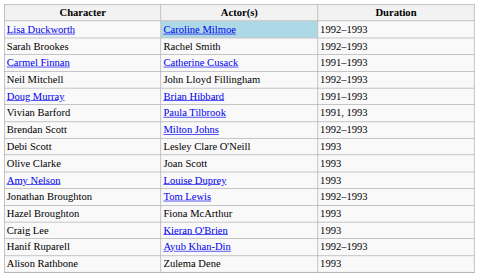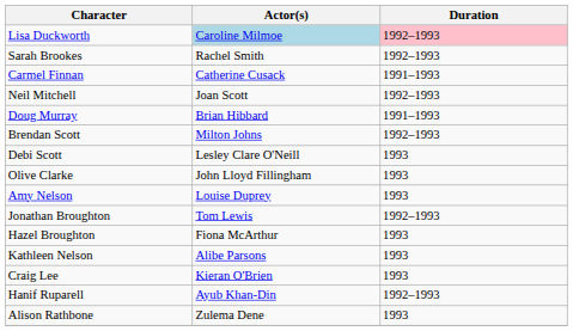 <table class="wikitable">
 <tr>
 <th scope="col" style="width:230px;">Character</th>
 <th scope="col" style="width:230px;">Actor(s)</th>
 <th scope="col" style="width:230px;">Duration</th>
 </tr>
 <tr>
 <td><a href='#'>Lisa Duckworth</a></td>
 <td style="background: lightblue;"><a href='#'>Caroline Milmoe</a></td>
-<td>1992–1993</td>
+<td style="background: pink;">1992–1993</td>
 </tr>
 <tr>
 <td>Sarah Brookes</td>
 <td>Rachel Smith</td>
 <td>1992–1993</td>
 </tr>
 <tr>
 <td><a href='#'>Carmel Finnan</a></td>
 <td><a href='#'>Catherine Cusack</a></td>
 <td>1991–1993</td>
 </tr>
 <tr>
 <td>Neil Mitchell</td>
-<td>John Lloyd Fillingham</td>
+<td>Joan Scott</td>
 <td>1992–1993</td>
 </tr>
 <tr>
 <td><a href='#'>Doug Murray</a></td>
 <td><a href='#'>Brian Hibbard</a></td>
 <td>1991–1993</td>
-</tr>
-<tr>
-<td>Vivian Barford</td>
-<td><a href='#'>Paula Tilbrook</a></td>
-<td>1991, 1993</td>
 </tr>
 <tr>
 <td>Brendan Scott</td>
 <td><a href='#'>Milton Johns</a></td>
 <td>1992–1993</td>
 </tr>
 <tr>
 <td>Debi Scott</td>
 <td>Lesley Clare O'Neill</td>
 <td>1993</td>
 </tr>
 <tr>
 <td>Olive Clarke</td>
-<td>Joan Scott</td>
+<td>John Lloyd Fillingham</td>
 <td>1993</td>
 </tr>
 <tr>
 <td><a href='#'>Amy Nelson</a></td>
 <td><a href='#'>Louise Duprey</a></td>
 <td>1993</td>
 </tr>
 <tr>
 <td>Jonathan Broughton</td>
 <td><a href='#'>Tom Lewis</a></td>
 <td>1992–1993</td>
 </tr>
 <tr>
 <td>Hazel Broughton</td>
 <td>Fiona McArthur</td>
+<td>1993</td>
+</tr>
+<tr>
+<td>Kathleen Nelson</td>
+<td><a href='#'>Alibe Parsons</a></td>
 <td>1993</td>
 </tr>
 <tr>
 <td>Craig Lee</td>
 <td><a href='#'>Kieran O'Brien</a></td>
 <td>1993</td>
 </tr>
 <tr>
 <td>Hanif Ruparell</td>
 <td><a href='#'>Ayub Khan-Din</a></td>
 <td>1992–1993</td>
 </tr>
 <tr>
 <td>Alison Rathbone</td>
 <td>Zulema Dene</td>
 <td>1993</td>
 </tr>
 <tr>
 </tr>
 </table>
